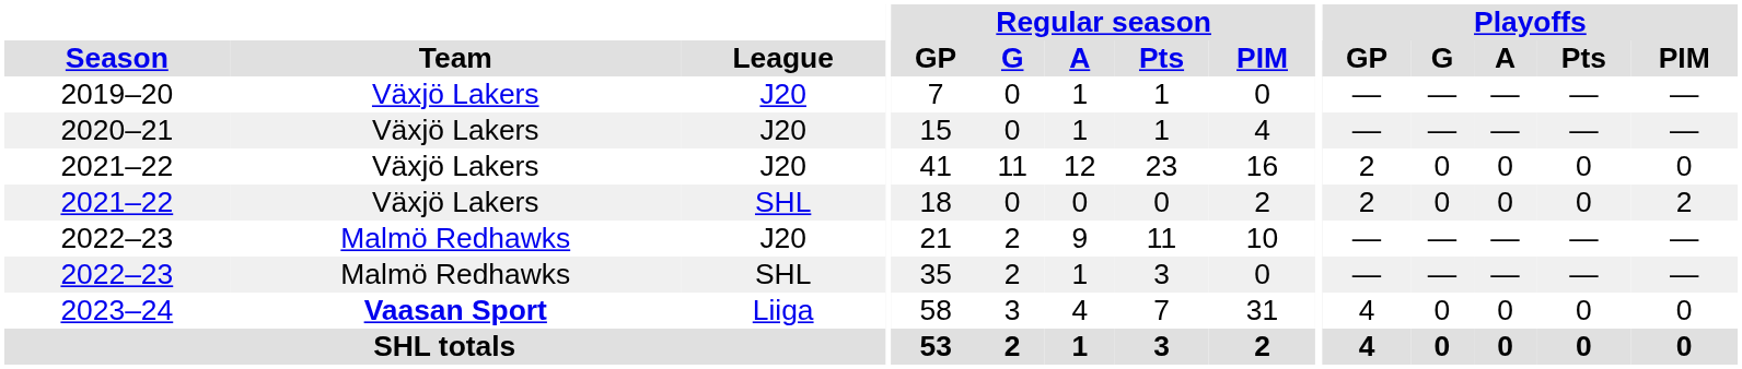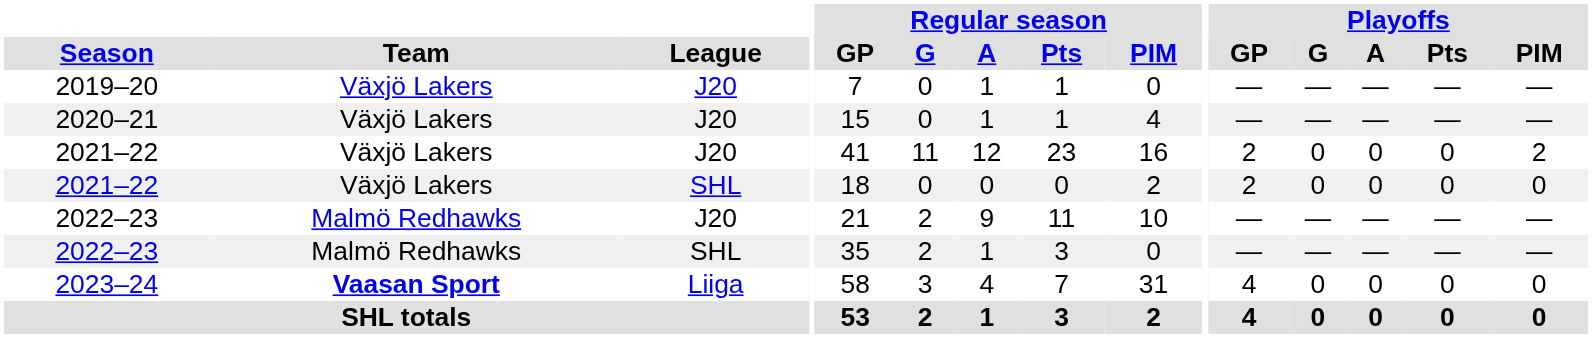 <table border="0" cellpadding="1" cellspacing="0" style="text-align:center; width:60em">
 <tr bgcolor="#e0e0e0">
 <th colspan="3" bgcolor="#ffffff"></th>
 <th rowspan="100" bgcolor="#ffffff"></th>
 <th colspan="5"><a href='#'>Regular season</a></th>
 <th rowspan="100" bgcolor="#ffffff"></th>
 <th colspan="5"><a href='#'>Playoffs</a></th>
 </tr>
 <tr bgcolor="#e0e0e0">
 <th><a href='#'>Season</a></th>
 <th>Team</th>
 <th>League</th>
 <th>GP</th>
 <th><a href='#'>G</a></th>
 <th><a href='#'>A</a></th>
 <th><a href='#'>Pts</a></th>
 <th><a href='#'>PIM</a></th>
 <th>GP</th>
 <th>G</th>
 <th>A</th>
 <th>Pts</th>
 <th>PIM</th>
 </tr>
 <tr>
 <td>2019–20</td>
 <td><a href='#'>Växjö Lakers</a></td>
 <td><a href='#'>J20</a></td>
 <td>7</td>
 <td>0</td>
 <td>1</td>
 <td>1</td>
 <td>0</td>
 <td>—</td>
 <td>—</td>
 <td>—</td>
 <td>—</td>
 <td>—</td>
 </tr>
 <tr bgcolor="#f0f0f0">
 <td>2020–21</td>
 <td>Växjö Lakers</td>
 <td>J20</td>
 <td>15</td>
 <td>0</td>
 <td>1</td>
 <td>1</td>
 <td>4</td>
 <td>—</td>
 <td>—</td>
 <td>—</td>
 <td>—</td>
 <td>—</td>
 </tr>
 <tr>
 <td>2021–22</td>
 <td>Växjö Lakers</td>
 <td>J20</td>
 <td>41</td>
 <td>11</td>
 <td>12</td>
 <td>23</td>
 <td>16</td>
 <td>2</td>
 <td>0</td>
 <td>0</td>
 <td>0</td>
-<td>0</td>
+<td>2</td>
 </tr>
 <tr bgcolor="#f0f0f0">
 <td><a href='#'>2021–22</a></td>
 <td>Växjö Lakers</td>
 <td><a href='#'>SHL</a></td>
 <td>18</td>
 <td>0</td>
 <td>0</td>
 <td>0</td>
 <td>2</td>
 <td>2</td>
 <td>0</td>
 <td>0</td>
 <td>0</td>
-<td>2</td>
+<td>0</td>
 </tr>
 <tr>
 <td>2022–23</td>
 <td><a href='#'>Malmö Redhawks</a></td>
 <td>J20</td>
 <td>21</td>
 <td>2</td>
 <td>9</td>
 <td>11</td>
 <td>10</td>
 <td>—</td>
 <td>—</td>
 <td>—</td>
 <td>—</td>
 <td>—</td>
 </tr>
 <tr bgcolor="#f0f0f0">
 <td><a href='#'>2022–23</a></td>
 <td>Malmö Redhawks</td>
 <td>SHL</td>
 <td>35</td>
 <td>2</td>
 <td>1</td>
 <td>3</td>
 <td>0</td>
 <td>—</td>
 <td>—</td>
 <td>—</td>
 <td>—</td>
 <td>—</td>
 </tr>
 <tr>
 <td><a href='#'>2023–24</a></td>
 <td><strong><a href='#'>Vaasan Sport</a></strong></td>
 <td><a href='#'>Liiga</a></td>
 <td>58</td>
 <td>3</td>
 <td>4</td>
 <td>7</td>
 <td>31</td>
 <td>4</td>
 <td>0</td>
 <td>0</td>
 <td>0</td>
 <td>0</td>
 </tr>
 <tr style="background:#e0e0e0;">
 <th colspan="3">SHL totals</th>
 <th>53</th>
 <th>2</th>
 <th>1</th>
 <th>3</th>
 <th>2</th>
 <th>4</th>
 <th>0</th>
 <th>0</th>
 <th>0</th>
 <th>0</th>
 </tr>
 </table>
